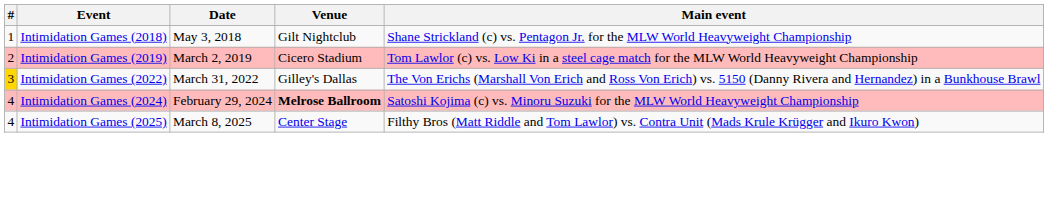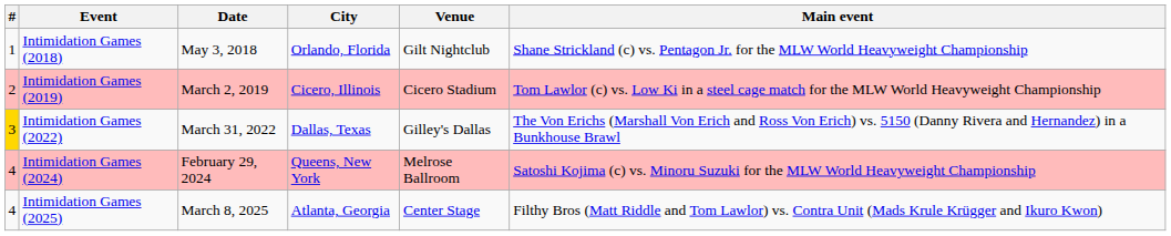 <table class="wikitable sortable">
 <tr>
 <th>#</th>
 <th>Event</th>
 <th>Date</th>
+<th>City</th>
 <th>Venue</th>
 <th>Main event</th>
 </tr>
 <tr>
 <td>1</td>
 <td><a href='#'>Intimidation Games (2018)</a></td>
 <td>May 3, 2018</td>
+<td><a href='#'>Orlando, Florida</a></td>
 <td>Gilt Nightclub</td>
 <td><a href='#'>Shane Strickland</a> (c) vs. <a href='#'>Pentagon Jr.</a> for the <a href='#'>MLW World Heavyweight Championship</a></td>
 </tr>
 <tr style="background: #FBB;">
 <td>2</td>
 <td><a href='#'>Intimidation Games (2019)</a></td>
 <td>March 2, 2019</td>
+<td><a href='#'>Cicero, Illinois</a></td>
 <td>Cicero Stadium</td>
 <td><a href='#'>Tom Lawlor</a> (c) vs. <a href='#'>Low Ki</a> in a <a href='#'>steel cage match</a> for the MLW World Heavyweight Championship</td>
 </tr>
 <tr>
 <td style="background: gold;">3</td>
 <td><a href='#'>Intimidation Games (2022)</a></td>
 <td>March 31, 2022</td>
+<td><a href='#'>Dallas, Texas</a></td>
 <td>Gilley's Dallas</td>
 <td><a href='#'>The Von Erichs</a> (<a href='#'>Marshall Von Erich</a> and <a href='#'>Ross Von Erich</a>) vs. <a href='#'>5150</a> (Danny Rivera and <a href='#'>Hernandez</a>) in a <a href='#'>Bunkhouse Brawl</a></td>
 </tr>
 <tr style="background: #FBB;">
 <td>4</td>
 <td><a href='#'>Intimidation Games (2024)</a></td>
 <td>February 29, 2024</td>
-<td><strong>Melrose Ballroom</strong></td>
+<td><a href='#'>Queens, New York</a></td>
+<td>Melrose Ballroom</td>
 <td><a href='#'>Satoshi Kojima</a> (c) vs. <a href='#'>Minoru Suzuki</a> for the <a href='#'>MLW World Heavyweight Championship</a></td>
 </tr>
 <tr>
 <td>4</td>
 <td><a href='#'>Intimidation Games (2025)</a></td>
 <td>March 8, 2025</td>
+<td><a href='#'>Atlanta, Georgia</a></td>
 <td><a href='#'>Center Stage</a></td>
 <td>Filthy Bros (<a href='#'>Matt Riddle</a> and <a href='#'>Tom Lawlor</a>) vs. <a href='#'>Contra Unit</a> (<a href='#'>Mads Krule Krügger</a> and <a href='#'>Ikuro Kwon</a>)</td>
 </tr>
 </table>
